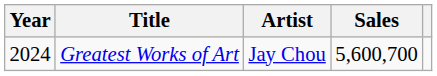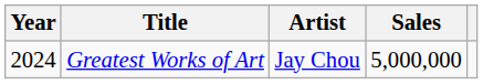 <table class="wikitable sortable" style="text-align:center;">
 <tr>
 <th>Year</th>
 <th>Title</th>
 <th>Artist</th>
 <th>Sales</th>
 <th></th>
 </tr>
 <tr>
 <td>2024</td>
 <td style="text-align: left;"><em><a href='#'>Greatest Works of Art</a></em></td>
 <td style="text-align: left;"><a href='#'>Jay Chou</a></td>
-<td>5,600,700</td>
+<td>5,000,000</td>
 <td></td>
 </tr>
 </table>
